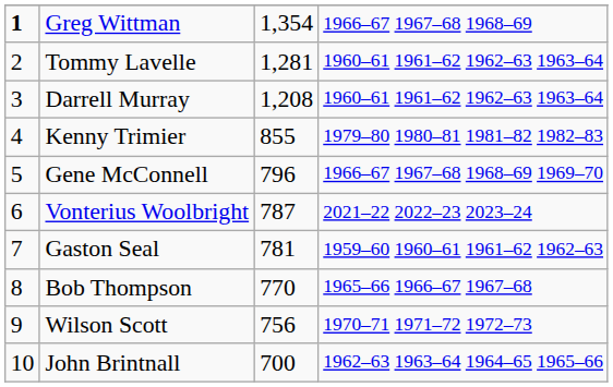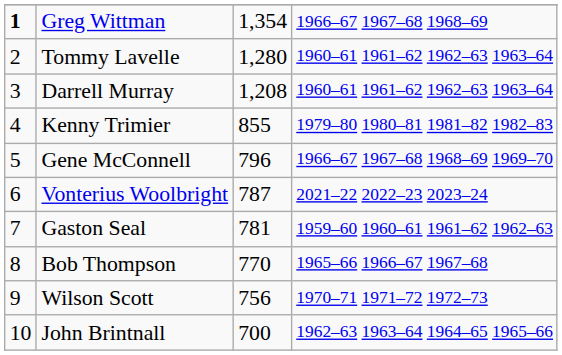 <table class="wikitable">
 <tr>
 </tr>
 <tr>
 <td><strong>1</strong></td>
 <td><a href='#'>Greg Wittman</a></td>
 <td>1,354</td>
 <td style="font-size:80%;"><a href='#'>1966–67</a> <a href='#'>1967–68</a> <a href='#'>1968–69</a></td>
 </tr>
 <tr>
 <td>2</td>
 <td>Tommy Lavelle</td>
-<td>1,281</td>
+<td>1,280</td>
 <td style="font-size:80%;"><a href='#'>1960–61</a> <a href='#'>1961–62</a> <a href='#'>1962–63</a> <a href='#'>1963–64</a></td>
 </tr>
 <tr>
 <td>3</td>
 <td>Darrell Murray</td>
 <td>1,208</td>
 <td style="font-size:80%;"><a href='#'>1960–61</a> <a href='#'>1961–62</a> <a href='#'>1962–63</a> <a href='#'>1963–64</a></td>
 </tr>
 <tr>
 <td>4</td>
 <td>Kenny Trimier</td>
 <td>855</td>
 <td style="font-size:80%;"><a href='#'>1979–80</a> <a href='#'>1980–81</a> <a href='#'>1981–82</a> <a href='#'>1982–83</a></td>
 </tr>
 <tr>
 <td>5</td>
 <td>Gene McConnell</td>
 <td>796</td>
 <td style="font-size:80%;"><a href='#'>1966–67</a> <a href='#'>1967–68</a> <a href='#'>1968–69</a> <a href='#'>1969–70</a></td>
 </tr>
 <tr>
 <td>6</td>
 <td><a href='#'>Vonterius Woolbright</a></td>
 <td>787</td>
 <td style="font-size:80%;"><a href='#'>2021–22</a> <a href='#'>2022–23</a> <a href='#'>2023–24</a></td>
 </tr>
 <tr>
 <td>7</td>
 <td>Gaston Seal</td>
 <td>781</td>
 <td style="font-size:80%;"><a href='#'>1959–60</a> <a href='#'>1960–61</a> <a href='#'>1961–62</a> <a href='#'>1962–63</a></td>
 </tr>
 <tr>
 <td>8</td>
 <td>Bob Thompson</td>
 <td>770</td>
 <td style="font-size:80%;"><a href='#'>1965–66</a> <a href='#'>1966–67</a> <a href='#'>1967–68</a></td>
 </tr>
 <tr>
 <td>9</td>
 <td>Wilson Scott</td>
 <td>756</td>
 <td style="font-size:80%;"><a href='#'>1970–71</a> <a href='#'>1971–72</a> <a href='#'>1972–73</a></td>
 </tr>
 <tr>
 <td>10</td>
 <td>John Brintnall</td>
 <td>700</td>
 <td style="font-size:80%;"><a href='#'>1962–63</a> <a href='#'>1963–64</a> <a href='#'>1964–65</a> <a href='#'>1965–66</a></td>
 </tr>
 </table>
